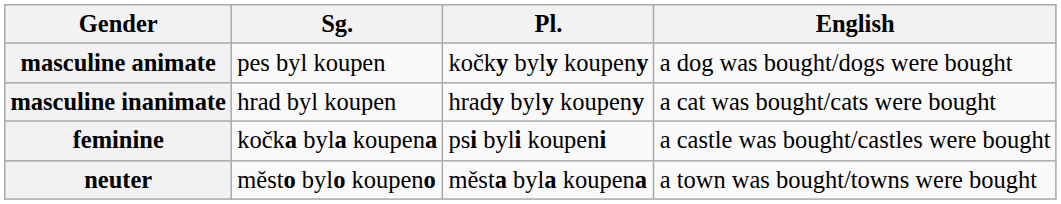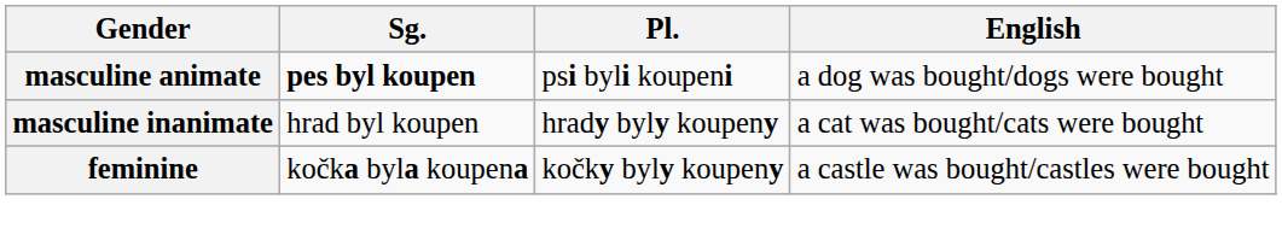 <table class=wikitable>
 <tr>
 <th>Gender</th>
 <th>Sg.</th>
 <th>Pl.</th>
 <th>English</th>
 </tr>
 <tr>
 <th>masculine animate</th>
-<td>pes byl koupen</td>
-<td>kočk<strong>y</strong> byl<strong>y</strong> koupen<strong>y</strong></td>
+<td><strong>pes byl koupen</strong></td>
+<td>ps<strong>i</strong> byl<strong>i</strong> koupen<strong>i</strong></td>
 <td>a dog was bought/dogs were bought</td>
 </tr>
 <tr>
 <th>masculine inanimate</th>
 <td>hrad byl koupen</td>
 <td>hrad<strong>y</strong> byl<strong>y</strong> koupen<strong>y</strong></td>
 <td>a cat was bought/cats were bought</td>
 </tr>
 <tr>
 <th>feminine</th>
 <td>kočk<strong>a</strong> byl<strong>a</strong> koupen<strong>a</strong></td>
-<td>ps<strong>i</strong> byl<strong>i</strong> koupen<strong>i</strong></td>
+<td>kočk<strong>y</strong> byl<strong>y</strong> koupen<strong>y</strong></td>
 <td>a castle was bought/castles were bought</td>
 </tr>
-<tr>
-<th>neuter</th>
-<td>měst<strong>o</strong> byl<strong>o</strong> koupen<strong>o</strong></td>
-<td>měst<strong>a</strong> byl<strong>a</strong> koupen<strong>a</strong></td>
-<td>a town was bought/towns were bought</td>
-</tr>
 </table>
